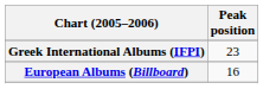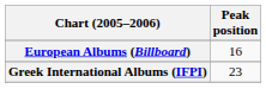 <table class="wikitable sortable plainrowheaders" style="text-align:center">
 <tr>
 <th scope="col">Chart (2005–2006)</th>
 <th scope="col">Peak<br>position</th>
 </tr>
 <tr>
 </tr>
 <tr>
 </tr>
 <tr>
 </tr>
 <tr>
 </tr>
 <tr>
-<th scope="row">Greek International Albums (<a href='#'>IFPI</a>)</th>
-<td>23</td>
+<th scope="row"><a href='#'>European Albums</a> (<em><a href='#'>Billboard</a></em>)</th>
+<td>16</td>
 </tr>
 <tr>
 </tr>
 <tr>
 </tr>
 <tr>
-<th scope="row"><a href='#'>European Albums</a> (<em><a href='#'>Billboard</a></em>)</th>
-<td>16</td>
+<th scope="row">Greek International Albums (<a href='#'>IFPI</a>)</th>
+<td>23</td>
 </tr>
 <tr>
 </tr>
 <tr>
 </tr>
 <tr>
 </tr>
 <tr>
 </tr>
 <tr>
 </tr>
 </table>
